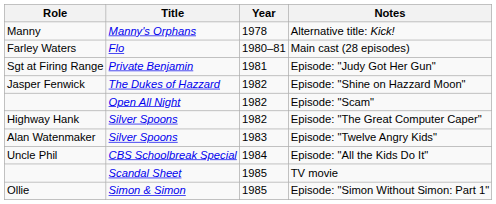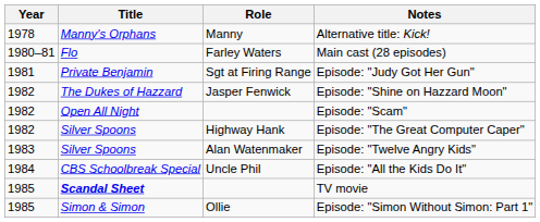 <table class="wikitable">
 <tr>
+<th>Year</th>
+<th>Title</th>
 <th>Role</th>
-<th>Title</th>
-<th>Year</th>
 <th>Notes</th>
 </tr>
 <tr>
+<td>1978</td>
+<td><em><a href='#'>Manny's Orphans</a></em></td>
 <td>Manny</td>
-<td><em><a href='#'>Manny's Orphans</a></em></td>
-<td>1978</td>
 <td>Alternative title: <em>Kick!</em></td>
 </tr>
 <tr>
+<td>1980–81</td>
+<td><em><a href='#'>Flo</a></em></td>
 <td>Farley Waters</td>
-<td><em><a href='#'>Flo</a></em></td>
-<td>1980–81</td>
 <td>Main cast (28 episodes)</td>
 </tr>
 <tr>
+<td>1981</td>
+<td><em><a href='#'>Private Benjamin</a></em></td>
 <td>Sgt at Firing Range</td>
-<td><em><a href='#'>Private Benjamin</a></em></td>
-<td>1981</td>
 <td>Episode: "Judy Got Her Gun"</td>
 </tr>
 <tr>
+<td>1982</td>
+<td><em><a href='#'>The Dukes of Hazzard</a></em></td>
 <td>Jasper Fenwick</td>
-<td><em><a href='#'>The Dukes of Hazzard</a></em></td>
-<td>1982</td>
 <td>Episode: "Shine on Hazzard Moon"</td>
 </tr>
 <tr>
+<td>1982</td>
+<td><em><a href='#'>Open All Night</a></em></td>
 <td></td>
-<td><em><a href='#'>Open All Night</a></em></td>
-<td>1982</td>
 <td>Episode: "Scam"</td>
 </tr>
 <tr>
+<td>1982</td>
+<td><em><a href='#'>Silver Spoons</a></em></td>
 <td>Highway Hank</td>
-<td><em><a href='#'>Silver Spoons</a></em></td>
-<td>1982</td>
 <td>Episode: "The Great Computer Caper"</td>
 </tr>
 <tr>
+<td>1983</td>
+<td><em><a href='#'>Silver Spoons</a></em></td>
 <td>Alan Watenmaker</td>
-<td><em><a href='#'>Silver Spoons</a></em></td>
-<td>1983</td>
 <td>Episode: "Twelve Angry Kids"</td>
 </tr>
 <tr>
+<td>1984</td>
+<td><em><a href='#'>CBS Schoolbreak Special</a></em></td>
 <td>Uncle Phil</td>
-<td><em><a href='#'>CBS Schoolbreak Special</a></em></td>
-<td>1984</td>
 <td>Episode: "All the Kids Do It"</td>
 </tr>
 <tr>
+<td>1985</td>
+<td><strong><em><a href='#'>Scandal Sheet</a></em></strong></td>
 <td></td>
-<td><em><a href='#'>Scandal Sheet</a></em></td>
-<td>1985</td>
 <td>TV movie</td>
 </tr>
 <tr>
+<td>1985</td>
+<td><em><a href='#'>Simon & Simon</a></em></td>
 <td>Ollie</td>
-<td><em><a href='#'>Simon & Simon</a></em></td>
-<td>1985</td>
 <td>Episode: "Simon Without Simon: Part 1"</td>
 </tr>
 </table>
